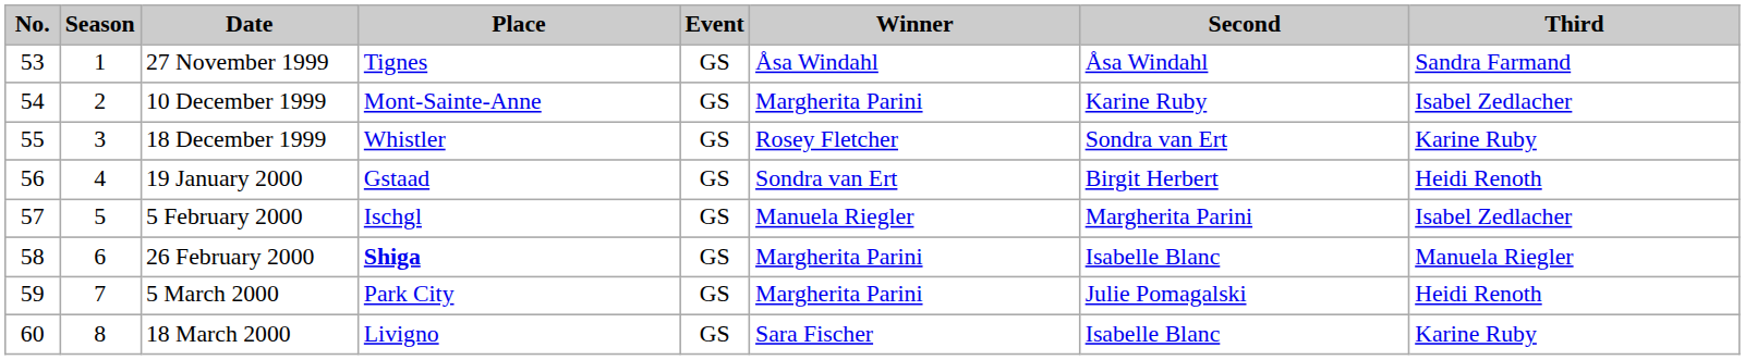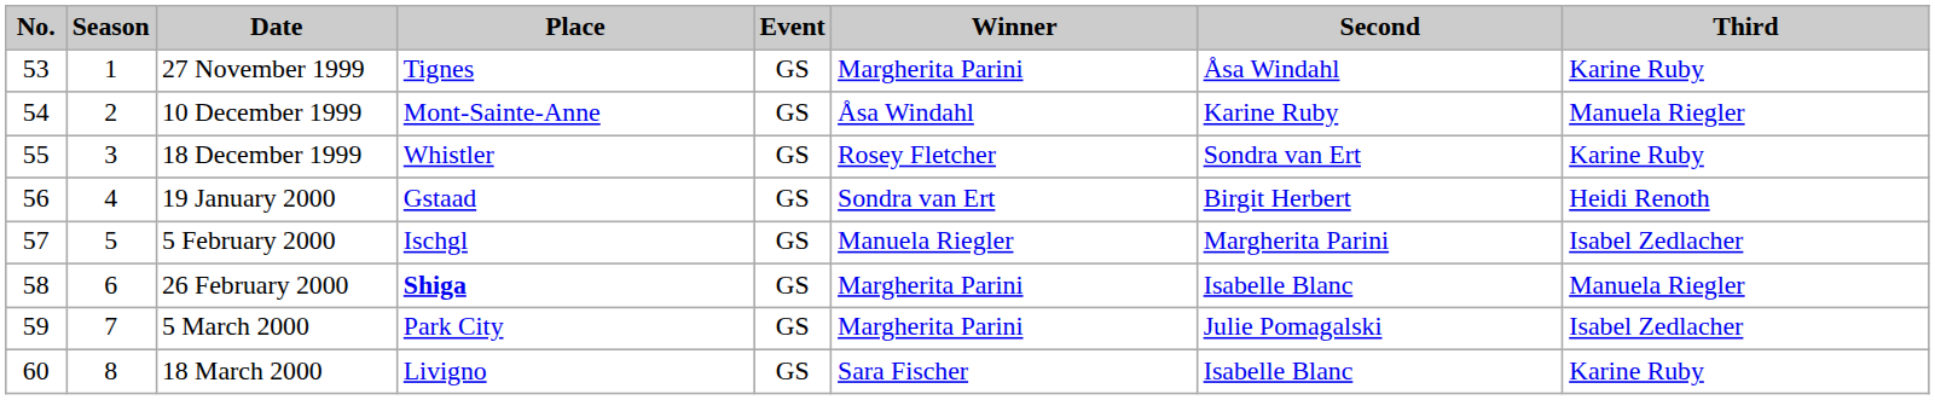 <table class="wikitable plainrowheaders" style="background:#fff; font-size:86%; border:grey solid 1px; border-collapse:collapse;">
 <tr style="background:#ccc; text-align:center;">
 <th scope="col" style="background:#ccc; width:25px;">No.</th>
 <th scope="col" style="background:#ccc; width:30px;">Season</th>
 <th scope="col" style="background:#ccc; width:120px;">Date</th>
 <th scope="col" style="background:#ccc; width:180px;">Place</th>
 <th scope="col" style="background:#ccc; width:15px;">Event</th>
 <th scope="col" style="background:#ccc; width:185px;">Winner</th>
 <th scope="col" style="background:#ccc; width:185px;">Second</th>
 <th scope="col" style="background:#ccc; width:185px;">Third</th>
 </tr>
 <tr>
 <td align=center>53</td>
 <td align=center>1</td>
 <td>27 November 1999</td>
 <td> <a href='#'>Tignes</a></td>
 <td align=center>GS</td>
+<td> <a href='#'>Margherita Parini</a></td>
 <td> <a href='#'>Åsa Windahl</a></td>
-<td> <a href='#'>Åsa Windahl</a></td>
-<td> <a href='#'>Sandra Farmand</a></td>
+<td> <a href='#'>Karine Ruby</a></td>
 </tr>
 <tr>
 <td align=center>54</td>
 <td align=center>2</td>
 <td>10 December 1999</td>
 <td> <a href='#'>Mont-Sainte-Anne</a></td>
 <td align=center>GS</td>
-<td> <a href='#'>Margherita Parini</a></td>
+<td> <a href='#'>Åsa Windahl</a></td>
 <td> <a href='#'>Karine Ruby</a></td>
-<td> <a href='#'>Isabel Zedlacher</a></td>
+<td> <a href='#'>Manuela Riegler</a></td>
 </tr>
 <tr>
 <td align=center>55</td>
 <td align=center>3</td>
 <td>18 December 1999</td>
 <td> <a href='#'>Whistler</a></td>
 <td align=center>GS</td>
 <td> <a href='#'>Rosey Fletcher</a></td>
 <td> <a href='#'>Sondra van Ert</a></td>
 <td> <a href='#'>Karine Ruby</a></td>
 </tr>
 <tr>
 <td align=center>56</td>
 <td align=center>4</td>
 <td>19 January 2000</td>
 <td> <a href='#'>Gstaad</a></td>
 <td align=center>GS</td>
 <td> <a href='#'>Sondra van Ert</a></td>
 <td> <a href='#'>Birgit Herbert</a></td>
 <td> <a href='#'>Heidi Renoth</a></td>
 </tr>
 <tr>
 <td align=center>57</td>
 <td align=center>5</td>
 <td>5 February 2000</td>
 <td> <a href='#'>Ischgl</a></td>
 <td align=center>GS</td>
 <td> <a href='#'>Manuela Riegler</a></td>
 <td> <a href='#'>Margherita Parini</a></td>
 <td> <a href='#'>Isabel Zedlacher</a></td>
 </tr>
 <tr>
 <td align=center>58</td>
 <td align=center>6</td>
 <td>26 February 2000</td>
 <td><strong> <a href='#'>Shiga</a></strong></td>
 <td align=center>GS</td>
 <td> <a href='#'>Margherita Parini</a></td>
 <td> <a href='#'>Isabelle Blanc</a></td>
 <td> <a href='#'>Manuela Riegler</a></td>
 </tr>
 <tr>
 <td align=center>59</td>
 <td align=center>7</td>
 <td>5 March 2000</td>
 <td> <a href='#'>Park City</a></td>
 <td align=center>GS</td>
 <td> <a href='#'>Margherita Parini</a></td>
 <td> <a href='#'>Julie Pomagalski</a></td>
-<td> <a href='#'>Heidi Renoth</a></td>
+<td> <a href='#'>Isabel Zedlacher</a></td>
 </tr>
 <tr>
 <td align=center>60</td>
 <td align=center>8</td>
 <td>18 March 2000</td>
 <td> <a href='#'>Livigno</a></td>
 <td align=center>GS</td>
 <td> <a href='#'>Sara Fischer</a></td>
 <td> <a href='#'>Isabelle Blanc</a></td>
 <td> <a href='#'>Karine Ruby</a></td>
 </tr>
 </table>
